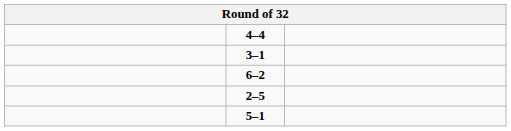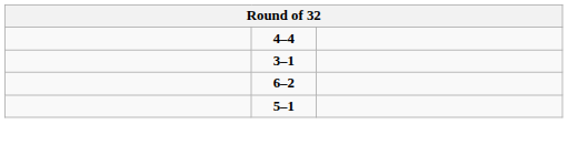 <table class="wikitable" style="text-align: center;">
 <tr>
 <th colspan=3>Round of 32</th>
 </tr>
 <tr>
 <td align=left width="270"></td>
 <td align=center width="65"><strong>4–4</strong></td>
 <td align=left width="270"><strong></strong></td>
 </tr>
 <tr>
 <td align=left><strong></strong></td>
 <td align=center><strong>3–1</strong></td>
 <td align=left></td>
 </tr>
 <tr>
 <td align=left><strong></strong></td>
 <td align=center><strong>6–2</strong></td>
 <td align=left></td>
 </tr>
 <tr>
-<td align=left></td>
-<td align=center><strong>2–5</strong></td>
-<td align=left><strong></strong></td>
-</tr>
-<tr>
 <td align=left><strong></strong></td>
 <td align=center><strong>5–1</strong></td>
 <td align=left></td>
 </tr>
 </table>
